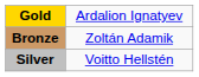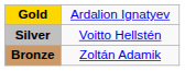 <table class="wikitable" style="text-align:center; " width="35%">
 <tr>
 <td bgcolor="gold"><strong>Gold</strong></td>
 <td><a href='#'>Ardalion Ignatyev</a><br>  <small><em></em></small></td>
 </tr>
 <tr>
+<td bgcolor="silver"><strong>Silver</strong></td>
+<td><a href='#'>Voitto Hellstén</a><br>  <small><em></em></small></td>
+</tr>
+<tr>
 <td bgcolor="CC9966"><strong>Bronze</strong></td>
 <td><a href='#'>Zoltán Adamik</a><br>  <small><em></em></small></td>
 </tr>
-<tr>
-<td bgcolor="silver"><strong>Silver</strong></td>
-<td><a href='#'>Voitto Hellstén</a><br>  <small><em></em></small></td>
-</tr>
 </table>
